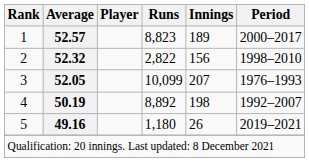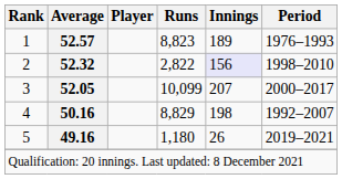 <table class="wikitable plainrowheaders sortable">
 <tr>
 <th scope="col">Rank</th>
 <th scope="col">Average</th>
 <th scope="col">Player</th>
 <th scope="col">Runs</th>
 <th scope="col">Innings</th>
 <th scope="col">Period</th>
 </tr>
 <tr>
 <td align=center>1</td>
 <th scope="row" style="text-align:center;">52.57</th>
 <td></td>
 <td>8,823</td>
 <td>189</td>
-<td>2000–2017</td>
+<td>1976–1993</td>
 </tr>
 <tr>
 <td align=center>2</td>
 <th scope="row" style="text-align:center;">52.32</th>
 <td></td>
 <td>2,822</td>
-<td>156</td>
+<td style="background: lavender;">156</td>
 <td>1998–2010</td>
 </tr>
 <tr>
 <td align=center>3</td>
 <th scope="row" style="text-align:center;">52.05</th>
 <td></td>
 <td>10,099</td>
 <td>207</td>
-<td>1976–1993</td>
+<td>2000–2017</td>
 </tr>
 <tr>
 <td align=center>4</td>
-<th scope="row" style="text-align:center;">50.19</th>
+<th scope="row" style="text-align:center;">50.16</th>
 <td></td>
-<td>8,892</td>
+<td>8,829</td>
 <td>198</td>
 <td>1992–2007</td>
 </tr>
 <tr>
 <td align=center>5</td>
 <th scope="row" style="text-align:center;">49.16</th>
 <td> </td>
 <td>1,180</td>
 <td>26</td>
 <td>2019–2021</td>
 </tr>
 <tr>
 </tr>
 <tr class=sortbottom>
 <td colspan=6><small>Qualification: 20 innings. Last updated: 8 December 2021</small></td>
 </tr>
 </table>
